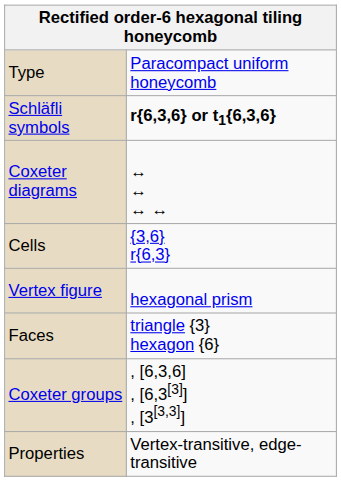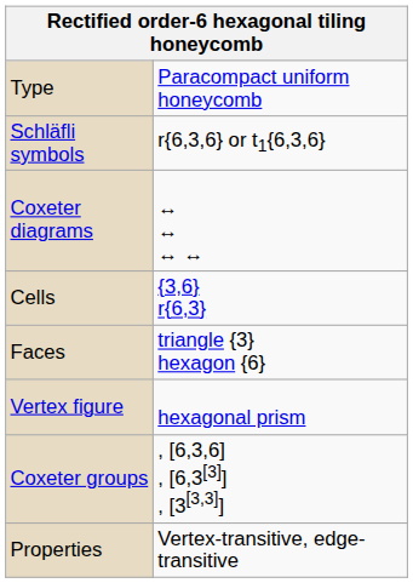 <table class="wikitable" align="right" style="margin-left:10px" width="320">
 <tr>
 <th bgcolor=#e7dcc3 colspan=2>Rectified order-6 hexagonal tiling honeycomb</th>
 </tr>
 <tr>
 <td bgcolor=#e7dcc3>Type</td>
 <td><a href='#'>Paracompact uniform honeycomb</a></td>
 </tr>
 <tr>
 <td bgcolor=#e7dcc3><a href='#'>Schläfli symbols</a></td>
-<td><strong>r{6,3,6} or t<sub>1</sub>{6,3,6}</strong></td>
+<td>r{6,3,6} or t<sub>1</sub>{6,3,6}</td>
 </tr>
 <tr>
 <td bgcolor=#e7dcc3><a href='#'>Coxeter diagrams</a></td>
 <td><br> ↔ <br> ↔ <br> ↔  ↔ </td>
 </tr>
 <tr>
 <td bgcolor=#e7dcc3>Cells</td>
 <td><a href='#'>{3,6}</a> <br><a href='#'>r{6,3}</a> </td>
 </tr>
 <tr>
+<td bgcolor=#e7dcc3>Faces</td>
+<td><a href='#'>triangle</a> {3}<br><a href='#'>hexagon</a> {6}</td>
+</tr>
+<tr>
 <td bgcolor=#e7dcc3><a href='#'>Vertex figure</a></td>
 <td><br><a href='#'>hexagonal prism</a></td>
-</tr>
-<tr>
-<td bgcolor=#e7dcc3>Faces</td>
-<td><a href='#'>triangle</a> {3}<br><a href='#'>hexagon</a> {6}</td>
 </tr>
 <tr>
 <td bgcolor=#e7dcc3><a href='#'>Coxeter groups</a></td>
 <td>, [6,3,6]<br>, [6,3<sup>[3]</sup>]<br>, [3<sup>[3,3]</sup>]</td>
 </tr>
 <tr>
 <td bgcolor=#e7dcc3>Properties</td>
 <td>Vertex-transitive, edge-transitive</td>
 </tr>
 </table>
